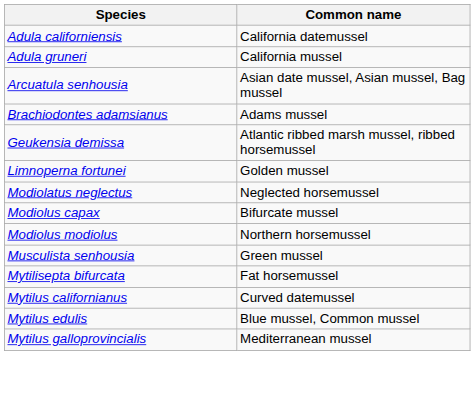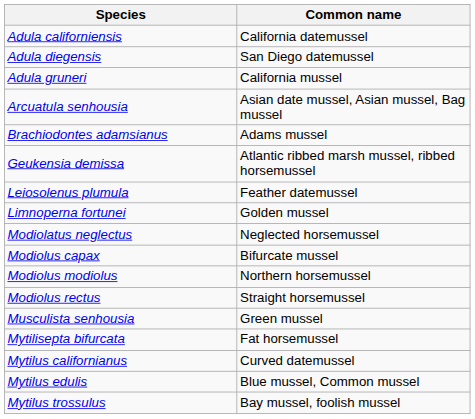 <table width=90% class="wikitable">
 <tr>
 <th width=25%>Species</th>
 <th width=25%>Common name</th>
 </tr>
 <tr>
 <td><em><a href='#'>Adula californiensis</a></em></td>
 <td>California datemussel</td>
+</tr>
+<tr>
+<td><em><a href='#'>Adula diegensis</a></em></td>
+<td>San Diego datemussel</td>
 </tr>
 <tr>
 <td><em><a href='#'>Adula gruneri</a></em></td>
 <td>California mussel</td>
 </tr>
 <tr>
 <td><em><a href='#'>Arcuatula senhousia</a></em></td>
 <td>Asian date mussel, Asian mussel, Bag mussel</td>
 </tr>
 <tr>
 <td><em><a href='#'>Brachiodontes adamsianus</a></em></td>
 <td>Adams mussel</td>
 </tr>
 <tr>
 <td><em><a href='#'>Geukensia demissa</a></em></td>
 <td>Atlantic ribbed marsh mussel, ribbed horsemussel</td>
 </tr>
 <tr>
+<td><em><a href='#'>Leiosolenus plumula</a></em></td>
+<td>Feather datemussel</td>
+</tr>
+<tr>
 <td><em><a href='#'>Limnoperna fortunei</a></em></td>
 <td>Golden mussel</td>
 </tr>
 <tr>
 <td><em><a href='#'>Modiolatus neglectus</a></em></td>
 <td>Neglected horsemussel</td>
 </tr>
 <tr>
 <td><em><a href='#'>Modiolus capax</a></em></td>
 <td>Bifurcate mussel</td>
 </tr>
 <tr>
 <td><em><a href='#'>Modiolus modiolus</a></em></td>
 <td>Northern horsemussel</td>
+</tr>
+<tr>
+<td><em><a href='#'>Modiolus rectus</a></em></td>
+<td>Straight horsemussel</td>
 </tr>
 <tr>
 <td><em><a href='#'>Musculista senhousia</a></em></td>
 <td>Green mussel</td>
 </tr>
 <tr>
 <td><em><a href='#'>Mytilisepta bifurcata</a></em></td>
 <td>Fat horsemussel</td>
 </tr>
 <tr>
 <td><em><a href='#'>Mytilus californianus</a></em></td>
 <td>Curved datemussel</td>
 </tr>
 <tr>
 <td><em><a href='#'>Mytilus edulis</a></em></td>
 <td>Blue mussel, Common mussel</td>
 </tr>
 <tr>
-<td><em><a href='#'>Mytilus galloprovincialis </a></em></td>
-<td>Mediterranean mussel</td>
+<td><em><a href='#'>Mytilus trossulus</a></em></td>
+<td>Bay mussel, foolish mussel</td>
 </tr>
 </table>
